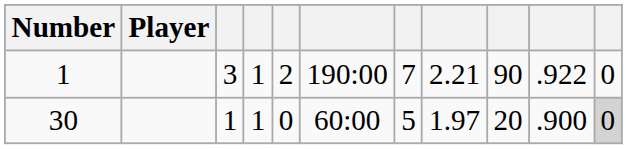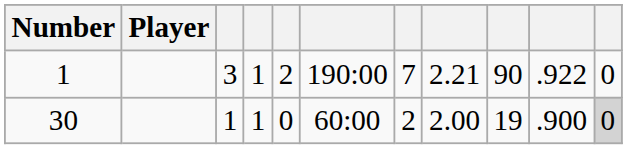 <table class="wikitable sortable" style="text-align:center; padding:4px; border-spacing=0;">
 <tr>
 <th>Number</th>
 <th>Player</th>
 <th></th>
 <th></th>
 <th></th>
 <th></th>
 <th></th>
 <th></th>
 <th></th>
 <th></th>
 <th></th>
 </tr>
 <tr>
 <td>1</td>
 <td align=left></td>
 <td>3</td>
 <td>1</td>
 <td>2</td>
 <td>190:00</td>
 <td>7</td>
 <td>2.21</td>
 <td>90</td>
 <td>.922</td>
 <td>0</td>
 </tr>
 <tr>
 <td>30</td>
 <td align=left></td>
 <td>1</td>
 <td>1</td>
 <td>0</td>
 <td>60:00</td>
-<td>5</td>
-<td>1.97</td>
-<td>20</td>
+<td>2</td>
+<td>2.00</td>
+<td>19</td>
 <td>.900</td>
 <td style="background: lightgrey;">0</td>
 </tr>
 </table>
